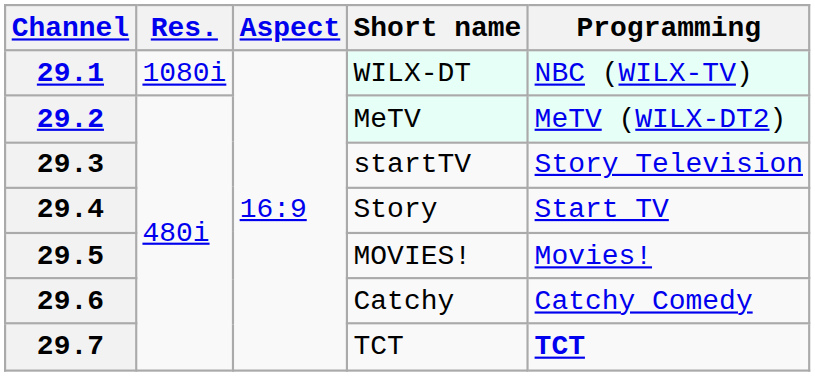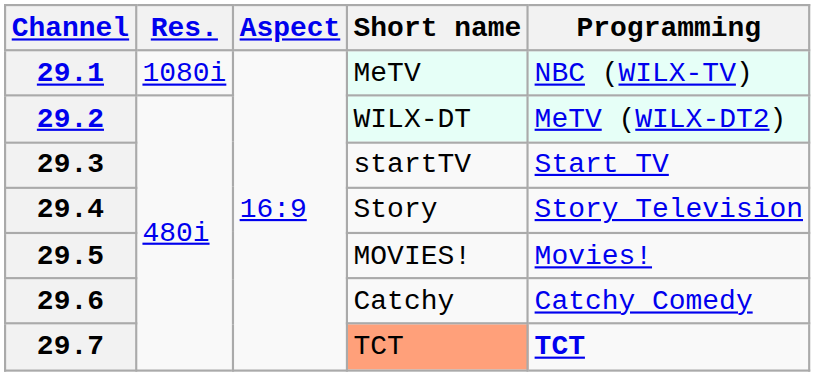 <table class=wikitable>
 <tr>
 <th scope = "col"><a href='#'>Channel</a></th>
 <th scope = "col"><a href='#'>Res.</a></th>
 <th scope = "col"><a href='#'>Aspect</a></th>
 <th scope = "col">Short name</th>
 <th scope = "col">Programming</th>
 </tr>
 <tr>
 <th scope = "row"><a href='#'>29.1</a></th>
 <td><a href='#'>1080i</a></td>
 <td rowspan=7><a href='#'>16:9</a></td>
-<td style="background-color: #E6FFF7;">WILX-DT</td>
+<td style="background-color: #E6FFF7;">MeTV</td>
 <td style="background-color: #E6FFF7;"><a href='#'>NBC</a> (<a href='#'>WILX-TV</a>)</td>
 </tr>
 <tr>
 <th scope = "row"><a href='#'>29.2</a></th>
 <td rowspan=6><a href='#'>480i</a></td>
-<td style="background-color: #E6FFF7;">MeTV</td>
+<td style="background-color: #E6FFF7;">WILX-DT</td>
 <td style="background-color: #E6FFF7;"><a href='#'>MeTV</a> (<a href='#'>WILX-DT2</a>)</td>
 </tr>
 <tr>
 <th scope = "row">29.3</th>
 <td>startTV</td>
-<td><a href='#'>Story Television</a></td>
+<td><a href='#'>Start TV</a></td>
 </tr>
 <tr>
 <th scope = "row">29.4</th>
 <td>Story</td>
-<td><a href='#'>Start TV</a></td>
+<td><a href='#'>Story Television</a></td>
 </tr>
 <tr>
 <th scope = "row">29.5</th>
 <td>MOVIES!</td>
 <td><a href='#'>Movies!</a></td>
 </tr>
 <tr>
 <th scope = "row">29.6</th>
 <td>Catchy</td>
 <td><a href='#'>Catchy Comedy</a></td>
 </tr>
 <tr>
 <th scope = "row">29.7</th>
-<td>TCT</td>
+<td style="background: lightsalmon;">TCT</td>
 <td><strong><a href='#'>TCT</a></strong></td>
 </tr>
 </table>
